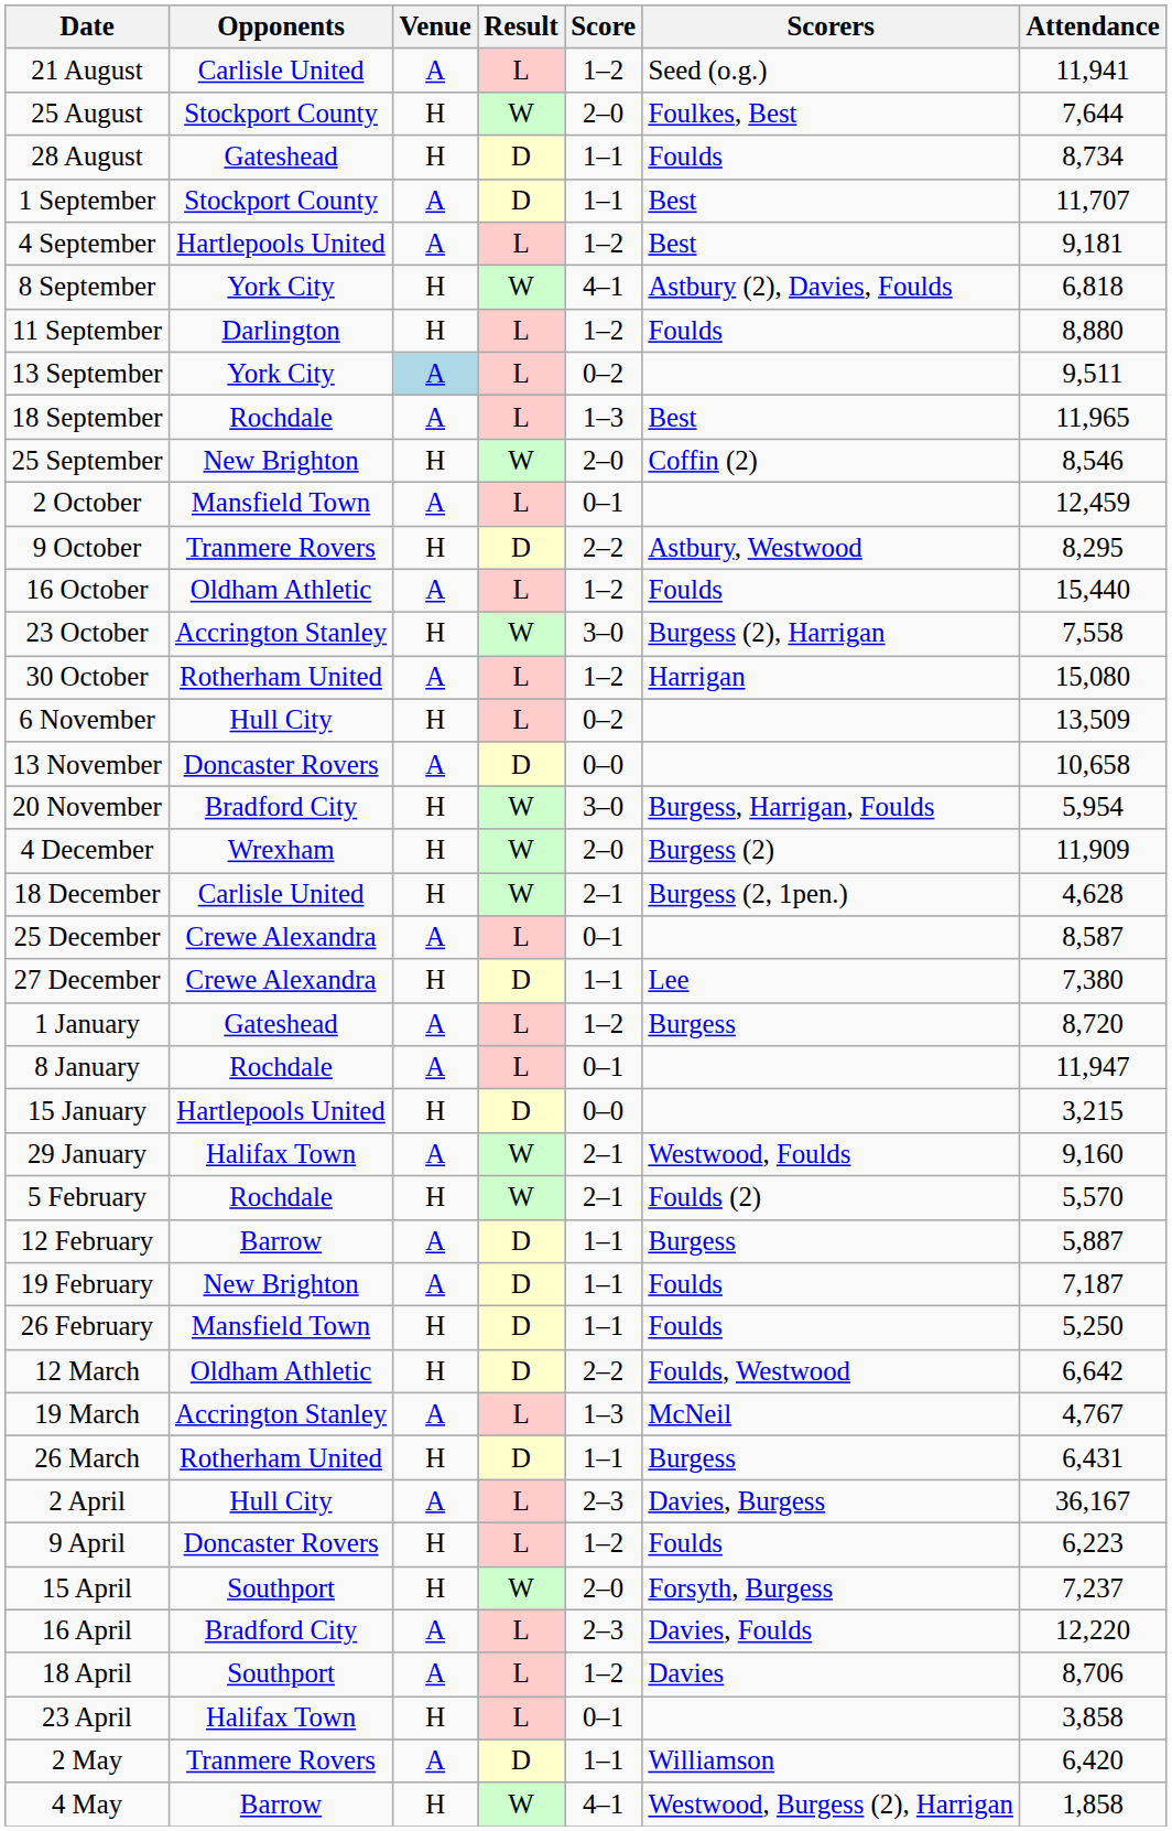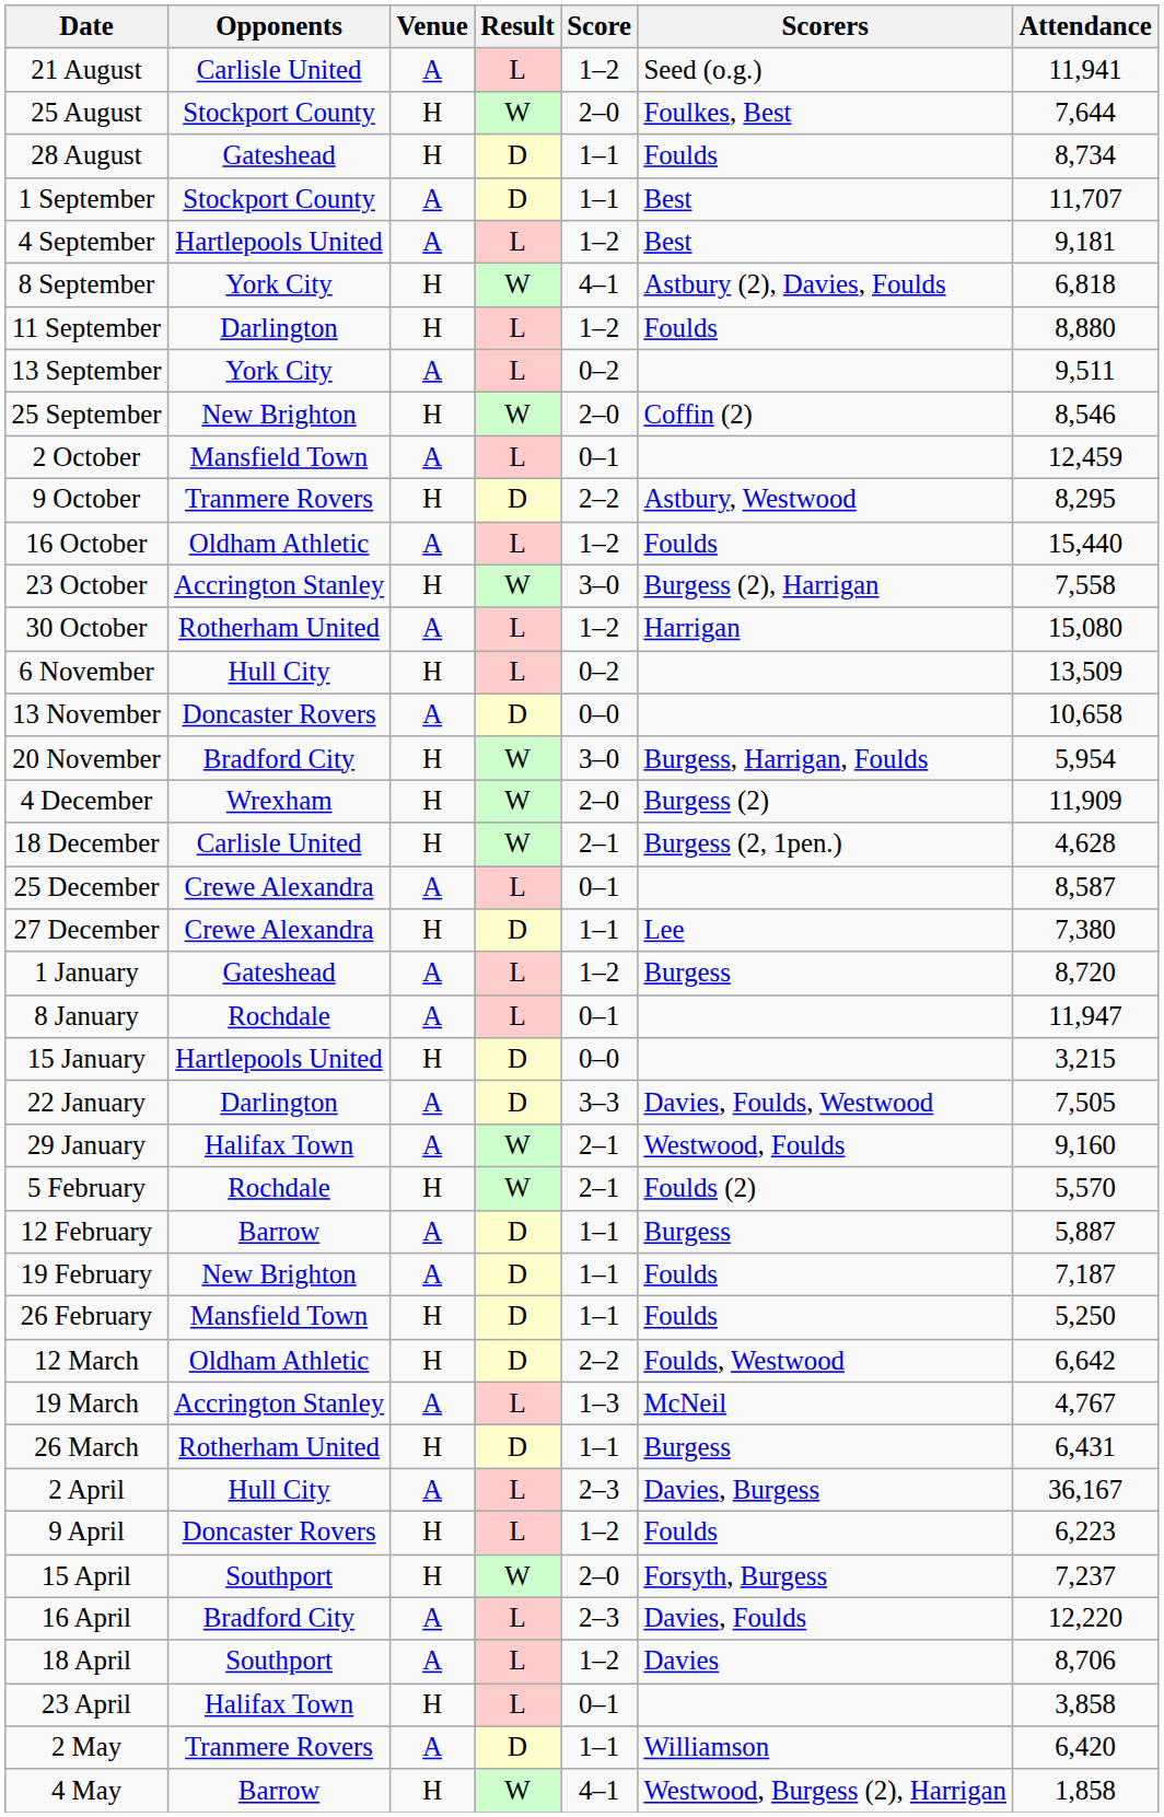 <table class="wikitable" style="text-align:center">
 <tr>
 <th>Date</th>
 <th>Opponents</th>
 <th>Venue</th>
 <th>Result</th>
 <th>Score</th>
 <th>Scorers</th>
 <th>Attendance</th>
 </tr>
 <tr>
 <td>21 August</td>
 <td><a href='#'>Carlisle United</a></td>
 <td><a href='#'>A</a></td>
 <td style="background-color:#FFCCCC">L</td>
 <td>1–2</td>
 <td align="left">Seed (o.g.)</td>
 <td>11,941</td>
 </tr>
 <tr>
 <td>25 August</td>
 <td><a href='#'>Stockport County</a></td>
 <td>H</td>
 <td style="background-color:#CCFFCC">W</td>
 <td>2–0</td>
 <td align="left"><a href='#'>Foulkes</a>, <a href='#'>Best</a></td>
 <td>7,644</td>
 </tr>
 <tr>
 <td>28 August</td>
 <td><a href='#'>Gateshead</a></td>
 <td>H</td>
 <td style="background-color:#FFFFCC">D</td>
 <td>1–1</td>
 <td align="left"><a href='#'>Foulds</a></td>
 <td>8,734</td>
 </tr>
 <tr>
 <td>1 September</td>
 <td><a href='#'>Stockport County</a></td>
 <td><a href='#'>A</a></td>
 <td style="background-color:#FFFFCC">D</td>
 <td>1–1</td>
 <td align="left"><a href='#'>Best</a></td>
 <td>11,707</td>
 </tr>
 <tr>
 <td>4 September</td>
 <td><a href='#'>Hartlepools United</a></td>
 <td><a href='#'>A</a></td>
 <td style="background-color:#FFCCCC">L</td>
 <td>1–2</td>
 <td align="left"><a href='#'>Best</a></td>
 <td>9,181</td>
 </tr>
 <tr>
 <td>8 September</td>
 <td><a href='#'>York City</a></td>
 <td>H</td>
 <td style="background-color:#CCFFCC">W</td>
 <td>4–1</td>
 <td align="left"><a href='#'>Astbury</a> (2), <a href='#'>Davies</a>, <a href='#'>Foulds</a></td>
 <td>6,818</td>
 </tr>
 <tr>
 <td>11 September</td>
 <td><a href='#'>Darlington</a></td>
 <td>H</td>
 <td style="background-color:#FFCCCC">L</td>
 <td>1–2</td>
 <td align="left"><a href='#'>Foulds</a></td>
 <td>8,880</td>
 </tr>
 <tr>
 <td>13 September</td>
 <td><a href='#'>York City</a></td>
-<td style="background: lightblue;"><a href='#'>A</a></td>
+<td><a href='#'>A</a></td>
 <td style="background-color:#FFCCCC">L</td>
 <td>0–2</td>
 <td align="left"></td>
 <td>9,511</td>
-</tr>
-<tr>
-<td>18 September</td>
-<td><a href='#'>Rochdale</a></td>
-<td><a href='#'>A</a></td>
-<td style="background-color:#FFCCCC">L</td>
-<td>1–3</td>
-<td align="left"><a href='#'>Best</a></td>
-<td>11,965</td>
 </tr>
 <tr>
 <td>25 September</td>
 <td><a href='#'>New Brighton</a></td>
 <td>H</td>
 <td style="background-color:#CCFFCC">W</td>
 <td>2–0</td>
 <td align="left"><a href='#'>Coffin</a> (2)</td>
 <td>8,546</td>
 </tr>
 <tr>
 <td>2 October</td>
 <td><a href='#'>Mansfield Town</a></td>
 <td><a href='#'>A</a></td>
 <td style="background-color:#FFCCCC">L</td>
 <td>0–1</td>
 <td align="left"></td>
 <td>12,459</td>
 </tr>
 <tr>
 <td>9 October</td>
 <td><a href='#'>Tranmere Rovers</a></td>
 <td>H</td>
 <td style="background-color:#FFFFCC">D</td>
 <td>2–2</td>
 <td align="left"><a href='#'>Astbury</a>, <a href='#'>Westwood</a></td>
 <td>8,295</td>
 </tr>
 <tr>
 <td>16 October</td>
 <td><a href='#'>Oldham Athletic</a></td>
 <td><a href='#'>A</a></td>
 <td style="background-color:#FFCCCC">L</td>
 <td>1–2</td>
 <td align="left"><a href='#'>Foulds</a></td>
 <td>15,440</td>
 </tr>
 <tr>
 <td>23 October</td>
 <td><a href='#'>Accrington Stanley</a></td>
 <td>H</td>
 <td style="background-color:#CCFFCC">W</td>
 <td>3–0</td>
 <td align="left"><a href='#'>Burgess</a> (2), <a href='#'>Harrigan</a></td>
 <td>7,558</td>
 </tr>
 <tr>
 <td>30 October</td>
 <td><a href='#'>Rotherham United</a></td>
 <td><a href='#'>A</a></td>
 <td style="background-color:#FFCCCC">L</td>
 <td>1–2</td>
 <td align="left"><a href='#'>Harrigan</a></td>
 <td>15,080</td>
 </tr>
 <tr>
 <td>6 November</td>
 <td><a href='#'>Hull City</a></td>
 <td>H</td>
 <td style="background-color:#FFCCCC">L</td>
 <td>0–2</td>
 <td align="left"></td>
 <td>13,509</td>
 </tr>
 <tr>
 <td>13 November</td>
 <td><a href='#'>Doncaster Rovers</a></td>
 <td><a href='#'>A</a></td>
 <td style="background-color:#FFFFCC">D</td>
 <td>0–0</td>
 <td align="left"></td>
 <td>10,658</td>
 </tr>
 <tr>
 <td>20 November</td>
 <td><a href='#'>Bradford City</a></td>
 <td>H</td>
 <td style="background-color:#CCFFCC">W</td>
 <td>3–0</td>
 <td align="left"><a href='#'>Burgess</a>, <a href='#'>Harrigan</a>, <a href='#'>Foulds</a></td>
 <td>5,954</td>
 </tr>
 <tr>
 <td>4 December</td>
 <td><a href='#'>Wrexham</a></td>
 <td>H</td>
 <td style="background-color:#CCFFCC">W</td>
 <td>2–0</td>
 <td align="left"><a href='#'>Burgess</a> (2)</td>
 <td>11,909</td>
 </tr>
 <tr>
 <td>18 December</td>
 <td><a href='#'>Carlisle United</a></td>
 <td>H</td>
 <td style="background-color:#CCFFCC">W</td>
 <td>2–1</td>
 <td align="left"><a href='#'>Burgess</a> (2, 1pen.)</td>
 <td>4,628</td>
 </tr>
 <tr>
 <td>25 December</td>
 <td><a href='#'>Crewe Alexandra</a></td>
 <td><a href='#'>A</a></td>
 <td style="background-color:#FFCCCC">L</td>
 <td>0–1</td>
 <td align="left"></td>
 <td>8,587</td>
 </tr>
 <tr>
 <td>27 December</td>
 <td><a href='#'>Crewe Alexandra</a></td>
 <td>H</td>
 <td style="background-color:#FFFFCC">D</td>
 <td>1–1</td>
 <td align="left"><a href='#'>Lee</a></td>
 <td>7,380</td>
 </tr>
 <tr>
 <td>1 January</td>
 <td><a href='#'>Gateshead</a></td>
 <td><a href='#'>A</a></td>
 <td style="background-color:#FFCCCC">L</td>
 <td>1–2</td>
 <td align="left"><a href='#'>Burgess</a></td>
 <td>8,720</td>
 </tr>
 <tr>
 <td>8 January</td>
 <td><a href='#'>Rochdale</a></td>
 <td><a href='#'>A</a></td>
 <td style="background-color:#FFCCCC">L</td>
 <td>0–1</td>
 <td align="left"></td>
 <td>11,947</td>
 </tr>
 <tr>
 <td>15 January</td>
 <td><a href='#'>Hartlepools United</a></td>
 <td>H</td>
 <td style="background-color:#FFFFCC">D</td>
 <td>0–0</td>
 <td align="left"></td>
 <td>3,215</td>
 </tr>
 <tr>
+<td>22 January</td>
+<td><a href='#'>Darlington</a></td>
+<td><a href='#'>A</a></td>
+<td style="background-color:#FFFFCC">D</td>
+<td>3–3</td>
+<td align="left"><a href='#'>Davies</a>, <a href='#'>Foulds</a>, <a href='#'>Westwood</a></td>
+<td>7,505</td>
+</tr>
+<tr>
 <td>29 January</td>
 <td><a href='#'>Halifax Town</a></td>
 <td><a href='#'>A</a></td>
 <td style="background-color:#CCFFCC">W</td>
 <td>2–1</td>
 <td align="left"><a href='#'>Westwood</a>, <a href='#'>Foulds</a></td>
 <td>9,160</td>
 </tr>
 <tr>
 <td>5 February</td>
 <td><a href='#'>Rochdale</a></td>
 <td>H</td>
 <td style="background-color:#CCFFCC">W</td>
 <td>2–1</td>
 <td align="left"><a href='#'>Foulds</a> (2)</td>
 <td>5,570</td>
 </tr>
 <tr>
 <td>12 February</td>
 <td><a href='#'>Barrow</a></td>
 <td><a href='#'>A</a></td>
 <td style="background-color:#FFFFCC">D</td>
 <td>1–1</td>
 <td align="left"><a href='#'>Burgess</a></td>
 <td>5,887</td>
 </tr>
 <tr>
 <td>19 February</td>
 <td><a href='#'>New Brighton</a></td>
 <td><a href='#'>A</a></td>
 <td style="background-color:#FFFFCC">D</td>
 <td>1–1</td>
 <td align="left"><a href='#'>Foulds</a></td>
 <td>7,187</td>
 </tr>
 <tr>
 <td>26 February</td>
 <td><a href='#'>Mansfield Town</a></td>
 <td>H</td>
 <td style="background-color:#FFFFCC">D</td>
 <td>1–1</td>
 <td align="left"><a href='#'>Foulds</a></td>
 <td>5,250</td>
 </tr>
 <tr>
 <td>12 March</td>
 <td><a href='#'>Oldham Athletic</a></td>
 <td>H</td>
 <td style="background-color:#FFFFCC">D</td>
 <td>2–2</td>
 <td align="left"><a href='#'>Foulds</a>, <a href='#'>Westwood</a></td>
 <td>6,642</td>
 </tr>
 <tr>
 <td>19 March</td>
 <td><a href='#'>Accrington Stanley</a></td>
 <td><a href='#'>A</a></td>
 <td style="background-color:#FFCCCC">L</td>
 <td>1–3</td>
 <td align="left"><a href='#'>McNeil</a></td>
 <td>4,767</td>
 </tr>
 <tr>
 <td>26 March</td>
 <td><a href='#'>Rotherham United</a></td>
 <td>H</td>
 <td style="background-color:#FFFFCC">D</td>
 <td>1–1</td>
 <td align="left"><a href='#'>Burgess</a></td>
 <td>6,431</td>
 </tr>
 <tr>
 <td>2 April</td>
 <td><a href='#'>Hull City</a></td>
 <td><a href='#'>A</a></td>
 <td style="background-color:#FFCCCC">L</td>
 <td>2–3</td>
 <td align="left"><a href='#'>Davies</a>, <a href='#'>Burgess</a></td>
 <td>36,167</td>
 </tr>
 <tr>
 <td>9 April</td>
 <td><a href='#'>Doncaster Rovers</a></td>
 <td>H</td>
 <td style="background-color:#FFCCCC">L</td>
 <td>1–2</td>
 <td align="left"><a href='#'>Foulds</a></td>
 <td>6,223</td>
 </tr>
 <tr>
 <td>15 April</td>
 <td><a href='#'>Southport</a></td>
 <td>H</td>
 <td style="background-color:#CCFFCC">W</td>
 <td>2–0</td>
 <td align="left"><a href='#'>Forsyth</a>, <a href='#'>Burgess</a></td>
 <td>7,237</td>
 </tr>
 <tr>
 <td>16 April</td>
 <td><a href='#'>Bradford City</a></td>
 <td><a href='#'>A</a></td>
 <td style="background-color:#FFCCCC">L</td>
 <td>2–3</td>
 <td align="left"><a href='#'>Davies</a>, <a href='#'>Foulds</a></td>
 <td>12,220</td>
 </tr>
 <tr>
 <td>18 April</td>
 <td><a href='#'>Southport</a></td>
 <td><a href='#'>A</a></td>
 <td style="background-color:#FFCCCC">L</td>
 <td>1–2</td>
 <td align="left"><a href='#'>Davies</a></td>
 <td>8,706</td>
 </tr>
 <tr>
 <td>23 April</td>
 <td><a href='#'>Halifax Town</a></td>
 <td>H</td>
 <td style="background-color:#FFCCCC">L</td>
 <td>0–1</td>
 <td align="left"></td>
 <td>3,858</td>
 </tr>
 <tr>
 <td>2 May</td>
 <td><a href='#'>Tranmere Rovers</a></td>
 <td><a href='#'>A</a></td>
 <td style="background-color:#FFFFCC">D</td>
 <td>1–1</td>
 <td align="left"><a href='#'>Williamson</a></td>
 <td>6,420</td>
 </tr>
 <tr>
 <td>4 May</td>
 <td><a href='#'>Barrow</a></td>
 <td>H</td>
 <td style="background-color:#CCFFCC">W</td>
 <td>4–1</td>
 <td align="left"><a href='#'>Westwood</a>, <a href='#'>Burgess</a> (2), <a href='#'>Harrigan</a></td>
 <td>1,858</td>
 </tr>
 </table>
